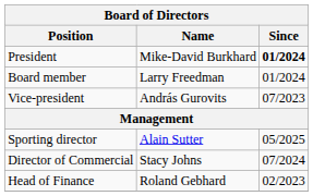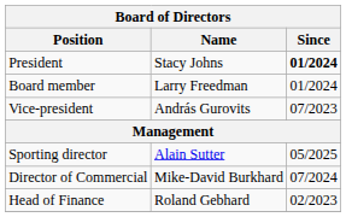 <table class= wikitable>
 <tr>
 <th colspan=3>Board of Directors</th>
 </tr>
 <tr>
 <th>Position</th>
 <th>Name</th>
 <th>Since</th>
 </tr>
 <tr>
 <td>President</td>
-<td> Mike-David Burkhard</td>
+<td> Stacy Johns</td>
 <td><strong>01/2024</strong></td>
 </tr>
 <tr>
 <td>Board member</td>
 <td> Larry Freedman</td>
 <td>01/2024</td>
 </tr>
 <tr>
 <td>Vice-president</td>
 <td> András Gurovits</td>
 <td>07/2023</td>
 </tr>
 <tr>
 <th colspan=3>Management</th>
 </tr>
 <tr>
 <td>Sporting director</td>
 <td> <a href='#'>Alain Sutter</a></td>
 <td>05/2025</td>
 </tr>
 <tr>
 <td>Director of Commercial</td>
-<td> Stacy Johns</td>
+<td> Mike-David Burkhard</td>
 <td>07/2024</td>
 </tr>
 <tr>
 <td>Head of Finance</td>
 <td> Roland  Gebhard</td>
 <td>02/2023</td>
 </tr>
 <tr>
 </tr>
 </table>
